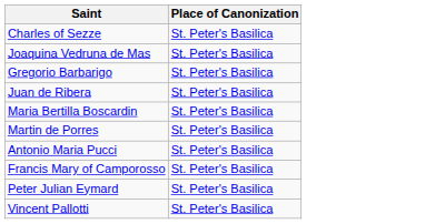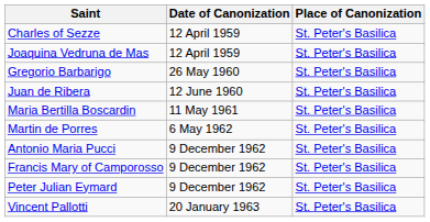 <table class="wikitable">
 <tr>
 <th>Saint</th>
+<th>Date of Canonization</th>
 <th>Place of Canonization</th>
 </tr>
 <tr>
 <td><a href='#'>Charles of Sezze</a></td>
+<td>12 April 1959</td>
 <td><a href='#'>St. Peter's Basilica</a></td>
 </tr>
 <tr>
 <td><a href='#'>Joaquina Vedruna de Mas</a></td>
+<td>12 April 1959</td>
 <td><a href='#'>St. Peter's Basilica</a></td>
 </tr>
 <tr>
 <td><a href='#'>Gregorio Barbarigo</a></td>
+<td>26 May 1960</td>
 <td><a href='#'>St. Peter's Basilica</a></td>
 </tr>
 <tr>
 <td><a href='#'>Juan de Ribera</a></td>
+<td>12 June 1960</td>
 <td><a href='#'>St. Peter's Basilica</a></td>
 </tr>
 <tr>
 <td><a href='#'>Maria Bertilla Boscardin</a></td>
+<td>11 May 1961</td>
 <td><a href='#'>St. Peter's Basilica</a></td>
 </tr>
 <tr>
 <td><a href='#'>Martin de Porres</a></td>
+<td>6 May 1962</td>
 <td><a href='#'>St. Peter's Basilica</a></td>
 </tr>
 <tr>
 <td><a href='#'>Antonio Maria Pucci</a></td>
+<td>9 December 1962</td>
 <td><a href='#'>St. Peter's Basilica</a></td>
 </tr>
 <tr>
 <td><a href='#'>Francis Mary of Camporosso</a></td>
+<td>9 December 1962</td>
 <td><a href='#'>St. Peter's Basilica</a></td>
 </tr>
 <tr>
 <td><a href='#'>Peter Julian Eymard</a></td>
+<td>9 December 1962</td>
 <td><a href='#'>St. Peter's Basilica</a></td>
 </tr>
 <tr>
 <td><a href='#'>Vincent Pallotti</a></td>
+<td>20 January 1963</td>
 <td><a href='#'>St. Peter's Basilica</a></td>
 </tr>
 </table>
